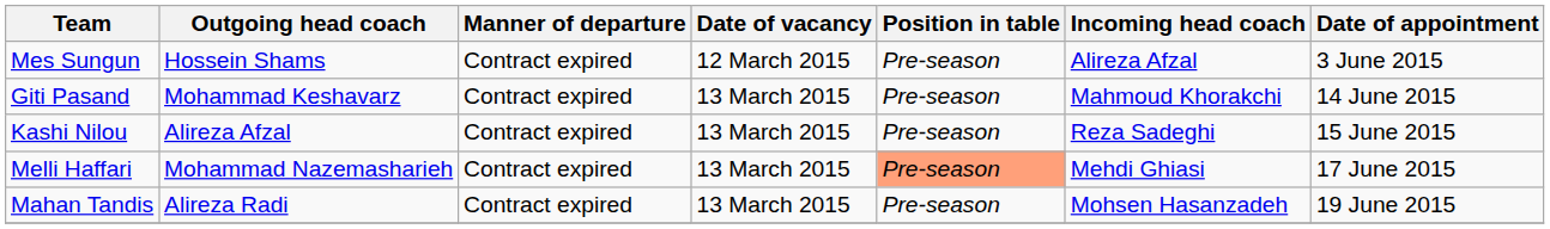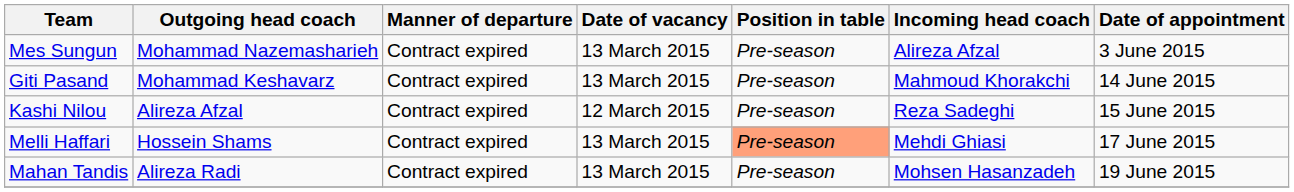 <table class="wikitable sortable">
 <tr>
 <th>Team</th>
 <th>Outgoing head coach</th>
 <th>Manner of departure</th>
 <th>Date of vacancy</th>
 <th>Position in table</th>
 <th>Incoming head coach</th>
 <th>Date of appointment</th>
 </tr>
 <tr>
 <td><a href='#'>Mes Sungun</a></td>
-<td> <a href='#'>Hossein Shams</a></td>
+<td> <a href='#'>Mohammad Nazemasharieh</a></td>
 <td>Contract expired</td>
-<td>12 March 2015</td>
+<td>13 March 2015</td>
 <td><em>Pre-season</em></td>
 <td> <a href='#'>Alireza Afzal</a></td>
 <td>3 June 2015</td>
 </tr>
 <tr>
 <td><a href='#'>Giti Pasand</a></td>
 <td> <a href='#'>Mohammad Keshavarz</a></td>
 <td>Contract expired</td>
 <td>13 March 2015</td>
 <td><em>Pre-season</em></td>
 <td> <a href='#'>Mahmoud Khorakchi</a></td>
 <td>14 June 2015</td>
 </tr>
 <tr>
 <td><a href='#'>Kashi Nilou</a></td>
 <td> <a href='#'>Alireza Afzal</a></td>
 <td>Contract expired</td>
-<td>13 March 2015</td>
+<td>12 March 2015</td>
 <td><em>Pre-season</em></td>
 <td> <a href='#'>Reza Sadeghi</a></td>
 <td>15 June 2015</td>
 </tr>
 <tr>
 <td><a href='#'>Melli Haffari</a></td>
-<td> <a href='#'>Mohammad Nazemasharieh</a></td>
+<td> <a href='#'>Hossein Shams</a></td>
 <td>Contract expired</td>
 <td>13 March 2015</td>
 <td style="background: lightsalmon;"><em>Pre-season</em></td>
 <td> <a href='#'>Mehdi Ghiasi</a></td>
 <td>17 June 2015</td>
 </tr>
 <tr>
 <td><a href='#'>Mahan Tandis</a></td>
 <td> <a href='#'>Alireza Radi</a></td>
 <td>Contract expired</td>
 <td>13 March 2015</td>
 <td><em>Pre-season</em></td>
 <td> <a href='#'>Mohsen Hasanzadeh</a></td>
 <td>19 June 2015</td>
 </tr>
 <tr>
 </tr>
 </table>
